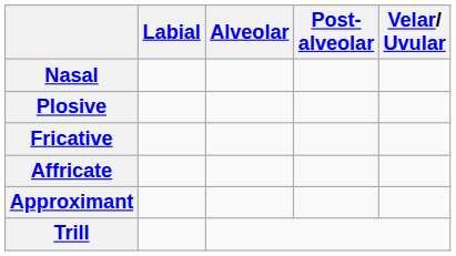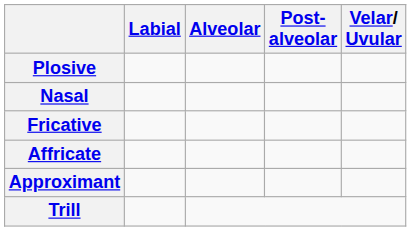 <table class="wikitable" style="text-align: center">
 <tr>
 <th> </th>
 <th><a href='#'>Labial</a></th>
 <th><a href='#'>Alveolar</a></th>
 <th><a href='#'>Post-<br>alveolar</a></th>
 <th><a href='#'>Velar</a>/<br><a href='#'>Uvular</a></th>
 </tr>
 <tr>
+<th> <a href='#'>Plosive</a></th>
+<td>   </td>
+<td>   </td>
+<td></td>
+<td>   </td>
+</tr>
+<tr>
 <th> <a href='#'>Nasal</a></th>
 <td></td>
 <td></td>
 <td></td>
 <td></td>
-</tr>
-<tr>
-<th> <a href='#'>Plosive</a></th>
-<td>   </td>
-<td>   </td>
-<td></td>
-<td>   </td>
 </tr>
 <tr>
 <th> <a href='#'>Fricative</a></th>
 <td>   </td>
 <td>   </td>
 <td>   </td>
 <td> </td>
 </tr>
 <tr>
 <th> <a href='#'>Affricate</a></th>
 <td></td>
 <td></td>
 <td></td>
 <td></td>
 </tr>
 <tr>
 <th> <a href='#'>Approximant</a></th>
 <td></td>
 <td></td>
 <td></td>
 <td></td>
 </tr>
 <tr>
 <th> <a href='#'>Trill</a></th>
 <td></td>
 <td colspan=3></td>
 </tr>
 </table>
